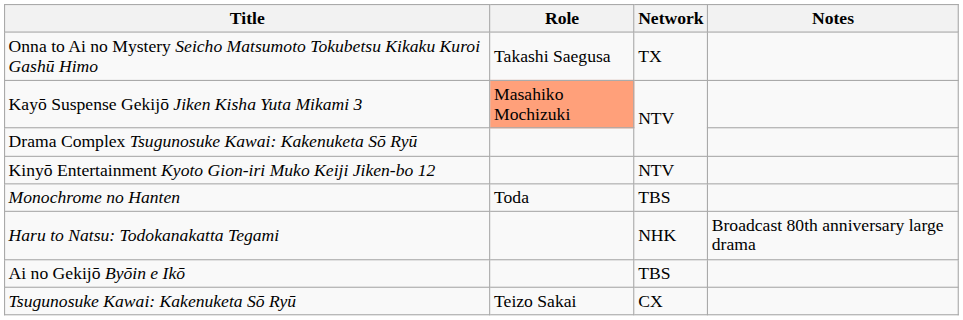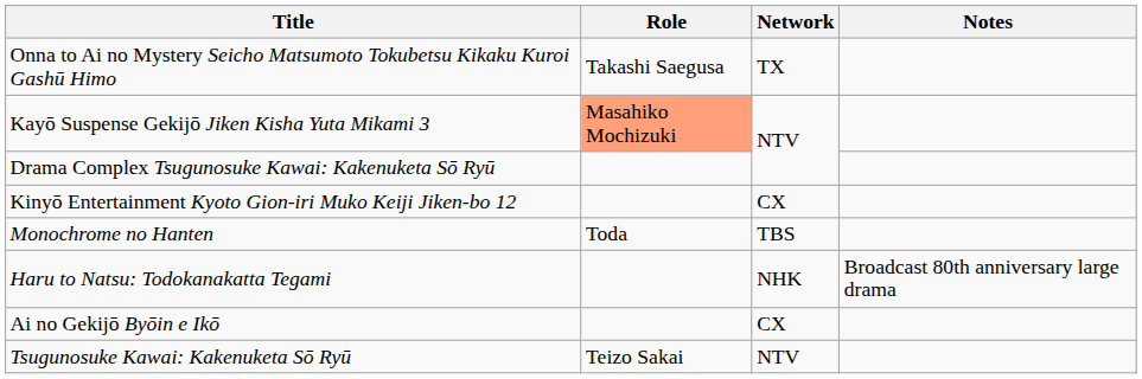 <table class="wikitable">
 <tr>
 <th>Title</th>
 <th>Role</th>
 <th>Network</th>
 <th>Notes</th>
 </tr>
 <tr>
 <td>Onna to Ai no Mystery <em>Seicho Matsumoto Tokubetsu Kikaku Kuroi Gashū Himo</em></td>
 <td>Takashi Saegusa</td>
 <td>TX</td>
 <td></td>
 </tr>
 <tr>
 <td>Kayō Suspense Gekijō <em>Jiken Kisha Yuta Mikami 3</em></td>
 <td style="background: lightsalmon;">Masahiko Mochizuki</td>
 <td rowspan="2">NTV</td>
 <td></td>
 </tr>
 <tr>
 <td>Drama Complex <em>Tsugunosuke Kawai: Kakenuketa Sō Ryū</em></td>
 <td></td>
 <td></td>
 </tr>
 <tr>
 <td>Kinyō Entertainment <em>Kyoto Gion-iri Muko Keiji Jiken-bo 12</em></td>
 <td></td>
-<td>NTV</td>
+<td>CX</td>
 <td></td>
 </tr>
 <tr>
 <td><em>Monochrome no Hanten</em></td>
 <td>Toda</td>
 <td>TBS</td>
 <td></td>
 </tr>
 <tr>
 <td><em>Haru to Natsu: Todokanakatta Tegami</em></td>
 <td></td>
 <td>NHK</td>
 <td>Broadcast 80th anniversary large drama</td>
 </tr>
 <tr>
 <td>Ai no Gekijō <em>Byōin e Ikō</em></td>
 <td></td>
-<td>TBS</td>
+<td>CX</td>
 <td></td>
 </tr>
 <tr>
 <td><em>Tsugunosuke Kawai: Kakenuketa Sō Ryū</em></td>
 <td>Teizo Sakai</td>
-<td>CX</td>
+<td>NTV</td>
 <td></td>
 </tr>
 </table>
